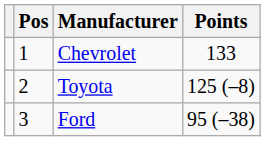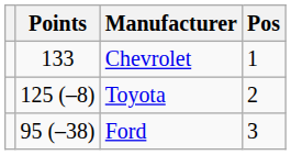 <table class="wikitable" style="font-size: 95%;">
 <tr>
 <th></th>
+<th>Points</th>
+<th>Manufacturer</th>
 <th>Pos</th>
-<th>Manufacturer</th>
-<th>Points</th>
 </tr>
 <tr>
 <td align="left"></td>
+<td style="text-align:center;">133</td>
+<td><a href='#'>Chevrolet</a></td>
 <td>1</td>
-<td><a href='#'>Chevrolet</a></td>
-<td style="text-align:center;">133</td>
 </tr>
 <tr>
 <td align="left"></td>
+<td style="text-align:right;">125 (–8)</td>
+<td><a href='#'>Toyota</a></td>
 <td>2</td>
-<td><a href='#'>Toyota</a></td>
-<td style="text-align:right;">125 (–8)</td>
 </tr>
 <tr>
 <td align="left"></td>
+<td style="text-align:right;">95 (–38)</td>
+<td><a href='#'>Ford</a></td>
 <td>3</td>
-<td><a href='#'>Ford</a></td>
-<td style="text-align:right;">95 (–38)</td>
 </tr>
 </table>
